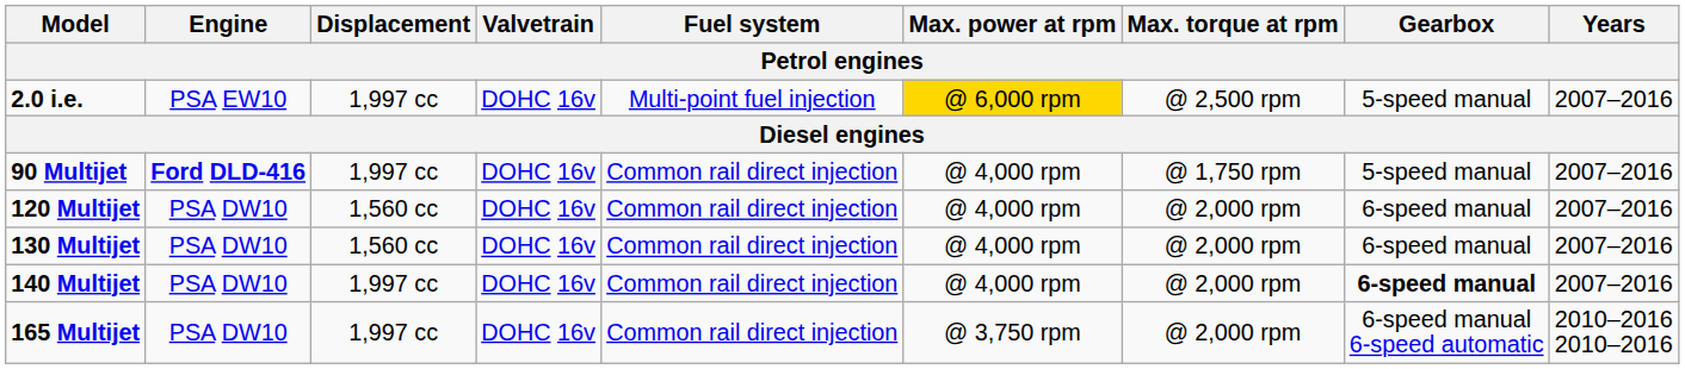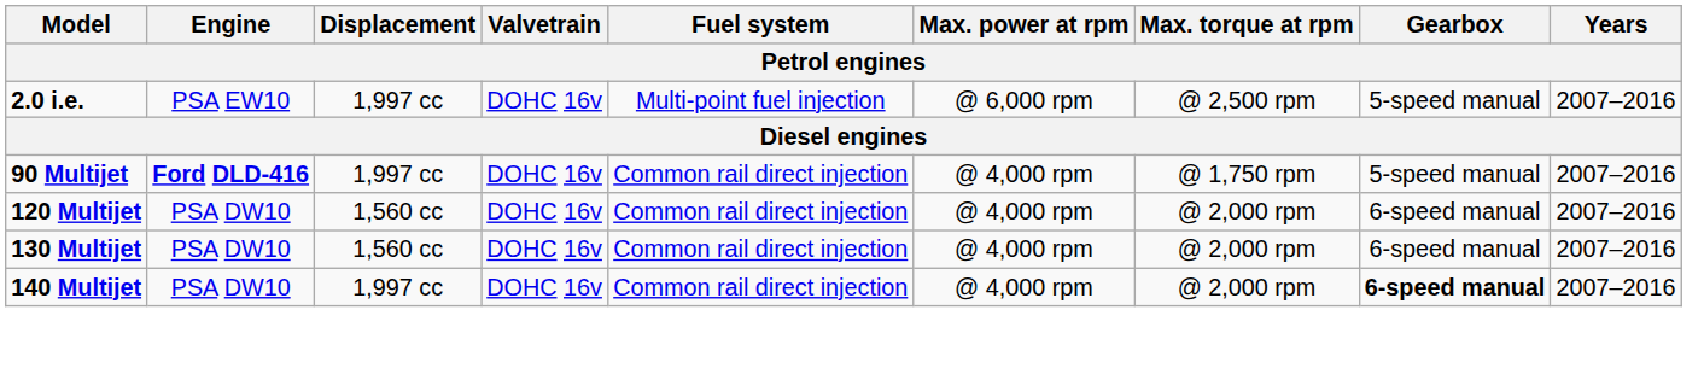 <table class="wikitable" style="text-align:center; font-size:91%;">
 <tr>
 <th>Model</th>
 <th>Engine</th>
 <th>Displacement</th>
 <th>Valvetrain</th>
 <th>Fuel system</th>
 <th>Max. power at rpm</th>
 <th>Max. torque at rpm</th>
 <th>Gearbox</th>
 <th>Years</th>
 </tr>
 <tr>
 <th colspan="9">Petrol engines</th>
 </tr>
 <tr>
 <td align="left"><strong>2.0 i.e.</strong></td>
 <td><a href='#'>PSA</a> <a href='#'>EW10</a></td>
 <td>1,997 cc</td>
 <td><a href='#'>DOHC</a> <a href='#'>16v</a></td>
 <td><a href='#'>Multi-point fuel injection</a></td>
-<td style="background: gold;"> @ 6,000 rpm</td>
+<td> @ 6,000 rpm</td>
 <td> @ 2,500 rpm</td>
 <td>5-speed manual</td>
 <td>2007–2016</td>
 </tr>
 <tr>
 <th colspan="9">Diesel engines</th>
 </tr>
 <tr>
 <td align="left"><strong>90 <a href='#'>Multijet</a></strong></td>
 <td><strong><a href='#'>Ford</a> <a href='#'>DLD-416</a></strong></td>
 <td>1,997 cc</td>
 <td><a href='#'>DOHC</a> <a href='#'>16v</a></td>
 <td><a href='#'>Common rail direct injection</a></td>
 <td> @ 4,000 rpm</td>
 <td> @ 1,750 rpm</td>
 <td>5-speed manual</td>
 <td>2007–2016</td>
 </tr>
 <tr>
 <td align="left"><strong>120 <a href='#'>Multijet</a></strong></td>
 <td><a href='#'>PSA</a> <a href='#'>DW10</a></td>
 <td>1,560 cc</td>
 <td><a href='#'>DOHC</a> <a href='#'>16v</a></td>
 <td><a href='#'>Common rail direct injection</a></td>
 <td> @ 4,000 rpm</td>
 <td> @ 2,000 rpm</td>
 <td>6-speed manual</td>
 <td>2007–2016</td>
 </tr>
 <tr>
 <td align="left"><strong>130 <a href='#'>Multijet</a></strong></td>
 <td><a href='#'>PSA</a> <a href='#'>DW10</a></td>
 <td>1,560 cc</td>
 <td><a href='#'>DOHC</a> <a href='#'>16v</a></td>
 <td><a href='#'>Common rail direct injection</a></td>
 <td> @ 4,000 rpm</td>
 <td> @ 2,000 rpm</td>
 <td>6-speed manual</td>
 <td>2007–2016</td>
 </tr>
 <tr>
 <td align="left"><strong>140 <a href='#'>Multijet</a></strong></td>
 <td><a href='#'>PSA</a> <a href='#'>DW10</a></td>
 <td>1,997 cc</td>
 <td><a href='#'>DOHC</a> <a href='#'>16v</a></td>
 <td><a href='#'>Common rail direct injection</a></td>
 <td> @ 4,000 rpm</td>
 <td> @ 2,000 rpm</td>
 <td><strong>6-speed manual</strong></td>
 <td>2007–2016</td>
 </tr>
-<tr>
-<td align="left"><strong>165 <a href='#'>Multijet</a></strong></td>
-<td><a href='#'>PSA</a> <a href='#'>DW10</a></td>
-<td>1,997 cc</td>
-<td><a href='#'>DOHC</a> <a href='#'>16v</a></td>
-<td><a href='#'>Common rail direct injection</a></td>
-<td> @ 3,750 rpm</td>
-<td> @ 2,000 rpm</td>
-<td>6-speed manual<br><a href='#'>6-speed automatic</a></td>
-<td>2010–2016<br>2010–2016</td>
-</tr>
 </table>
